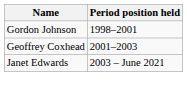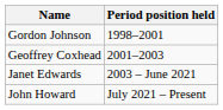 <table class="wikitable">
 <tr>
 <th>Name</th>
 <th>Period position held</th>
 </tr>
 <tr>
 <td>Gordon Johnson</td>
 <td>1998–2001</td>
 </tr>
 <tr>
 <td>Geoffrey Coxhead</td>
 <td>2001–2003</td>
 </tr>
 <tr>
 <td>Janet Edwards</td>
 <td>2003 – June 2021</td>
 </tr>
+<tr>
+<td>John Howard</td>
+<td>July 2021 – Present</td>
+</tr>
 </table>
